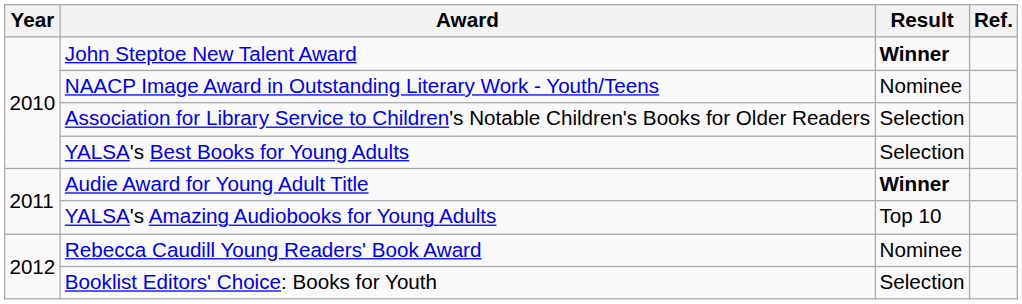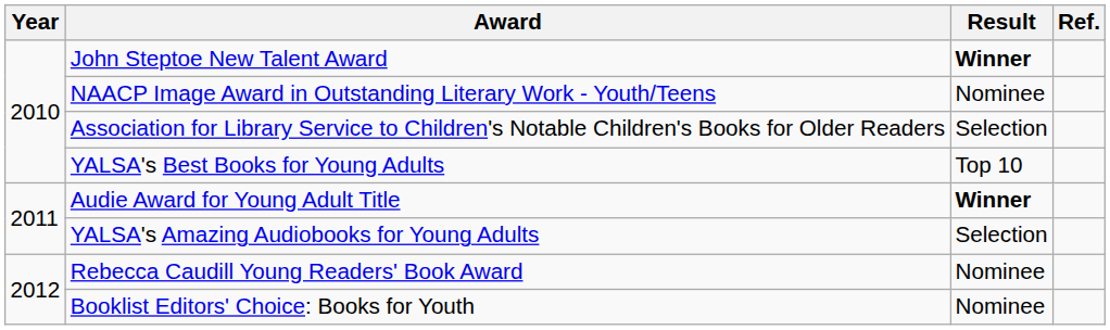 <table class="wikitable sortable">
 <tr>
 <th>Year</th>
 <th>Award</th>
 <th>Result</th>
 <th>Ref.</th>
 </tr>
 <tr>
 <td rowspan="4">2010</td>
 <td><a href='#'>John Steptoe New Talent Award</a></td>
 <td><strong>Winner</strong></td>
 <td></td>
 </tr>
 <tr>
 <td><a href='#'>NAACP Image Award in Outstanding Literary Work - Youth/Teens</a></td>
 <td>Nominee</td>
 <td></td>
 </tr>
 <tr>
 <td><a href='#'>Association for Library Service to Children</a>'s Notable Children's Books for Older Readers</td>
 <td>Selection</td>
 <td></td>
 </tr>
 <tr>
 <td><a href='#'>YALSA</a>'s <a href='#'>Best Books for Young Adults</a></td>
-<td>Selection</td>
+<td>Top 10</td>
 <td></td>
 </tr>
 <tr>
 <td rowspan="2">2011</td>
 <td><a href='#'>Audie Award for Young Adult Title</a></td>
 <td><strong>Winner</strong></td>
 <td></td>
 </tr>
 <tr>
 <td><a href='#'>YALSA</a>'s <a href='#'>Amazing Audiobooks for Young Adults</a></td>
-<td>Top 10</td>
+<td>Selection</td>
 <td></td>
 </tr>
 <tr>
 <td rowspan="2">2012</td>
 <td><a href='#'>Rebecca Caudill Young Readers' Book Award</a></td>
 <td>Nominee</td>
 <td></td>
 </tr>
 <tr>
 <td><a href='#'>Booklist Editors' Choice</a>: Books for Youth</td>
-<td>Selection</td>
+<td>Nominee</td>
 <td></td>
 </tr>
 </table>
